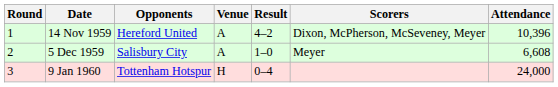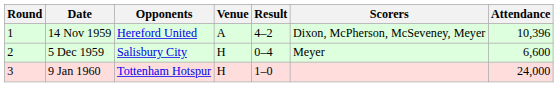 <table class="wikitable">
 <tr>
 <th>Round</th>
 <th>Date</th>
 <th>Opponents</th>
 <th>Venue</th>
 <th>Result</th>
 <th>Scorers</th>
 <th>Attendance</th>
 </tr>
 <tr bgcolor="#ddffdd">
 <td>1</td>
 <td>14 Nov 1959</td>
 <td><a href='#'>Hereford United</a></td>
 <td>A</td>
 <td>4–2</td>
 <td>Dixon, McPherson, McSeveney, Meyer</td>
 <td align="right">10,396</td>
 </tr>
 <tr bgcolor="#ddffdd">
 <td>2</td>
 <td>5 Dec 1959</td>
 <td><a href='#'>Salisbury City</a></td>
-<td>A</td>
-<td>1–0</td>
+<td>H</td>
+<td>0–4</td>
 <td>Meyer</td>
-<td align="right">6,608</td>
+<td align="right">6,600</td>
 </tr>
 <tr bgcolor="#ffdddd">
 <td>3</td>
 <td>9 Jan 1960</td>
 <td><a href='#'>Tottenham Hotspur</a></td>
 <td>H</td>
-<td>0–4</td>
+<td>1–0</td>
 <td></td>
 <td align="right">24,000</td>
 </tr>
 </table>
